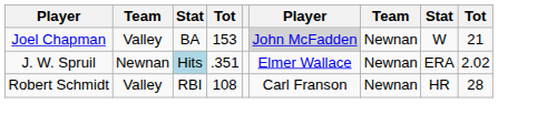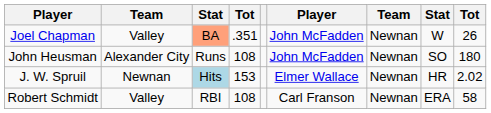 <table class="wikitable" style="text-align:center">
 <tr>
 <th>Player</th>
 <th>Team</th>
 <th>Stat</th>
 <th>Tot</th>
 <th></th>
 <th>Player</th>
 <th>Team</th>
 <th>Stat</th>
 <th>Tot</th>
 </tr>
 <tr>
 <td><a href='#'>Joel Chapman</a></td>
 <td>Valley</td>
-<td>BA</td>
-<td>153</td>
+<td style="background: lightsalmon;">BA</td>
+<td>.351</td>
 <td></td>
-<td style="background: lightgrey;"><a href='#'>John McFadden</a></td>
+<td><a href='#'>John McFadden</a></td>
 <td>Newnan</td>
 <td>W</td>
-<td>21</td>
+<td>26</td>
+</tr>
+<tr>
+<td>John Heusman</td>
+<td>Alexander City</td>
+<td>Runs</td>
+<td>108</td>
+<td></td>
+<td><a href='#'>John McFadden</a></td>
+<td>Newnan</td>
+<td>SO</td>
+<td>180</td>
 </tr>
 <tr>
 <td>J. W. Spruil</td>
 <td>Newnan</td>
 <td style="background: lightblue;">Hits</td>
-<td>.351</td>
+<td>153</td>
 <td></td>
 <td><a href='#'>Elmer Wallace</a></td>
 <td>Newnan</td>
-<td>ERA</td>
+<td>HR</td>
 <td>2.02</td>
 </tr>
 <tr>
 <td>Robert Schmidt</td>
 <td>Valley</td>
 <td>RBI</td>
 <td>108</td>
 <td></td>
 <td>Carl Franson</td>
 <td>Newnan</td>
-<td>HR</td>
-<td>28</td>
+<td>ERA</td>
+<td>58</td>
 </tr>
 </table>
